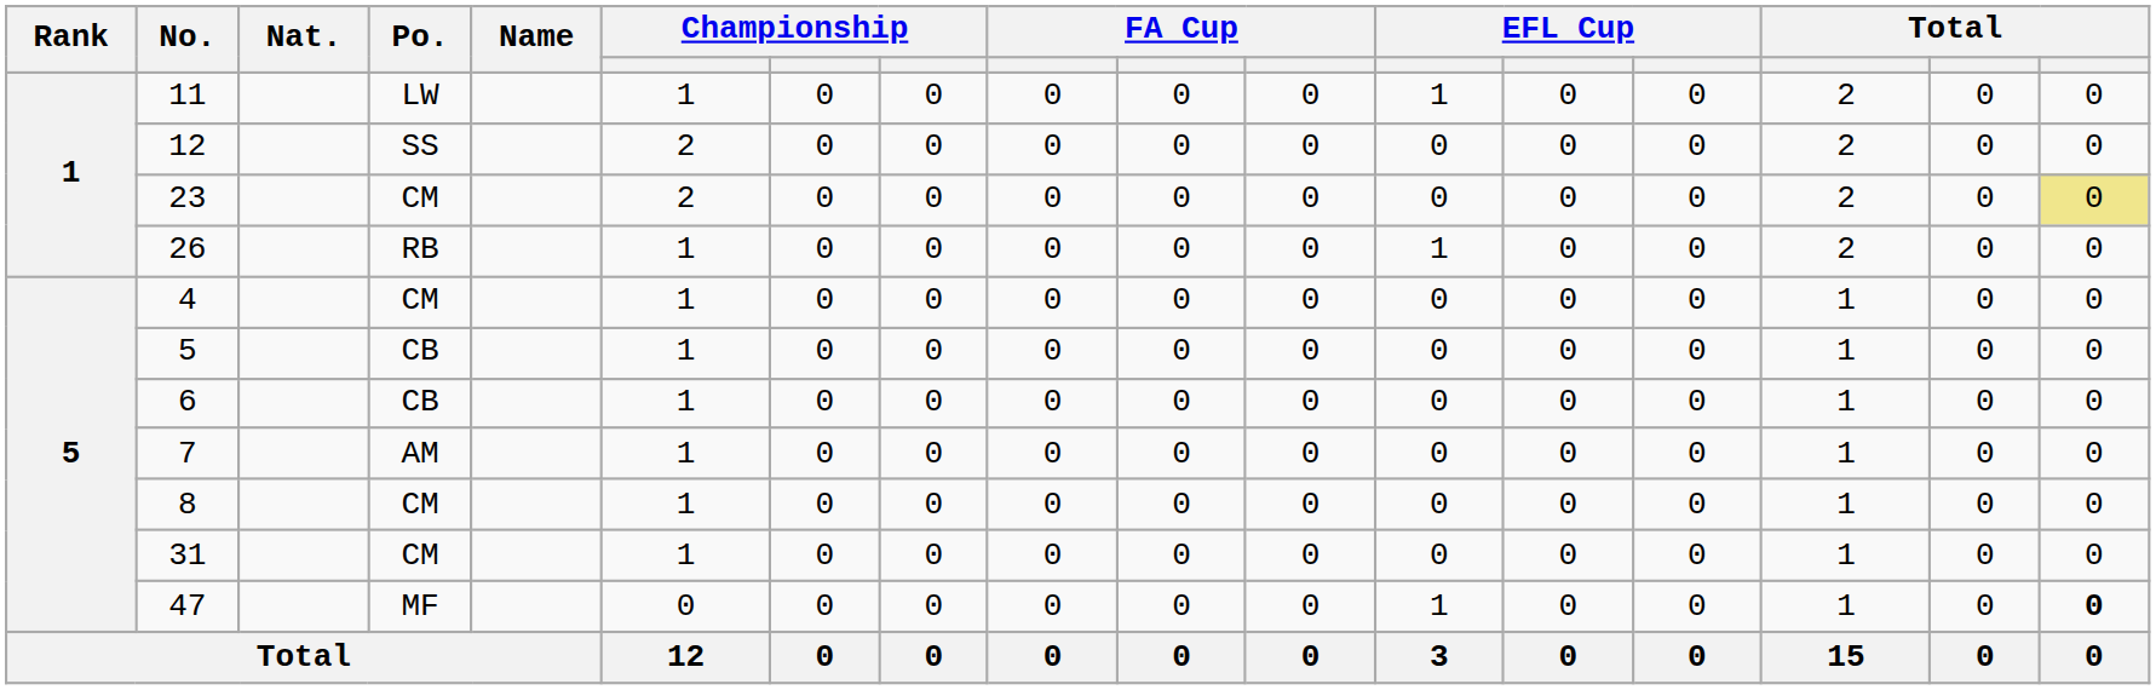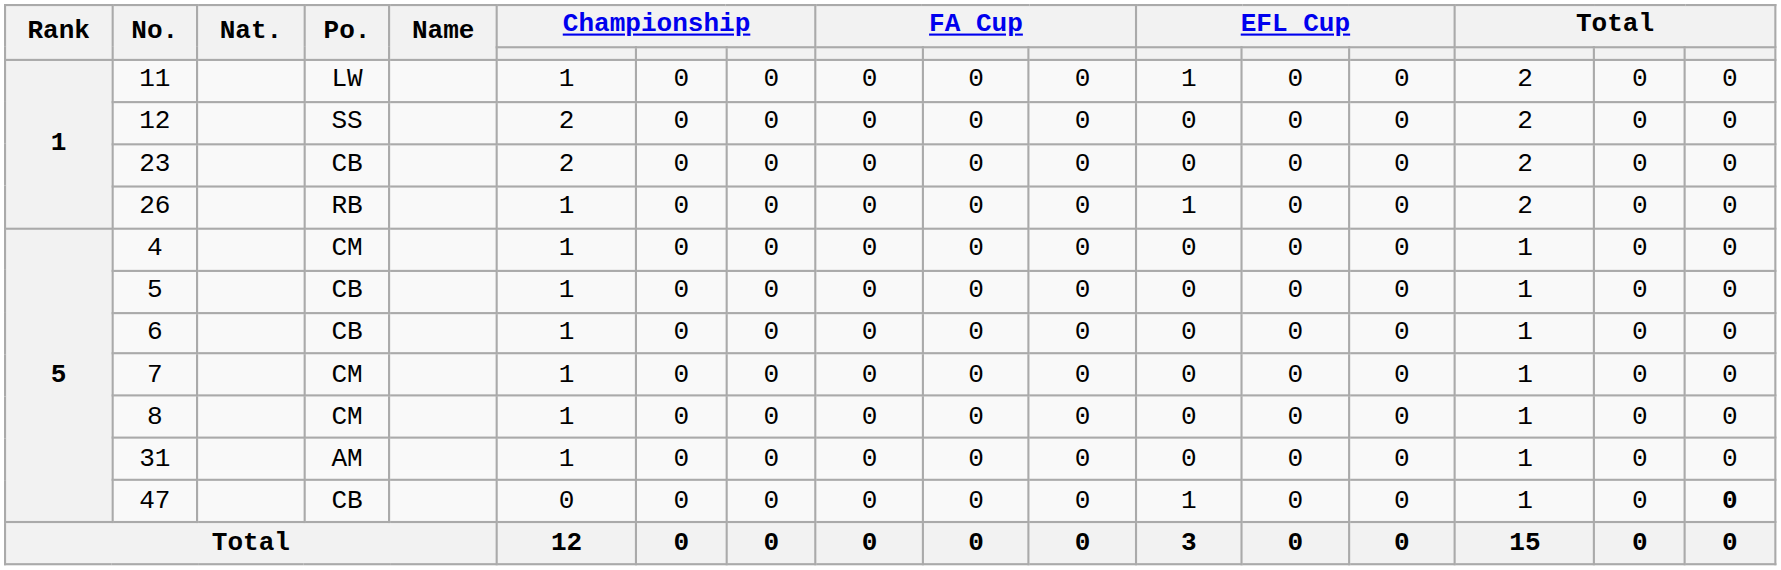 <table class="wikitable" style="text-align:center; font-size:95%; width:95%;">
 <tr>
 <th rowspan=2>Rank</th>
 <th rowspan=2>No.</th>
 <th rowspan=2>Nat.</th>
 <th rowspan=2>Po.</th>
 <th rowspan=2>Name</th>
 <th colspan=3 width=100px><a href='#'>Championship</a></th>
 <th colspan=3 width=100px><a href='#'>FA Cup</a></th>
 <th colspan=3 width=100px><a href='#'>EFL Cup</a></th>
 <th colspan=3 width=100px>Total</th>
 </tr>
 <tr>
 <th></th>
 <th></th>
 <th></th>
 <th></th>
 <th></th>
 <th></th>
 <th></th>
 <th></th>
 <th></th>
 <th></th>
 <th></th>
 <th></th>
 </tr>
 <tr>
 <th rowspan=4>1</th>
 <td>11</td>
 <td></td>
 <td>LW</td>
 <td></td>
 <td>1</td>
 <td>0</td>
 <td>0</td>
 <td>0</td>
 <td>0</td>
 <td>0</td>
 <td>1</td>
 <td>0</td>
 <td>0</td>
 <td>2</td>
 <td>0</td>
 <td>0</td>
 </tr>
 <tr>
 <td>12</td>
 <td></td>
 <td>SS</td>
 <td></td>
 <td>2</td>
 <td>0</td>
 <td>0</td>
 <td>0</td>
 <td>0</td>
 <td>0</td>
 <td>0</td>
 <td>0</td>
 <td>0</td>
 <td>2</td>
 <td>0</td>
 <td>0</td>
 </tr>
 <tr>
 <td>23</td>
 <td></td>
-<td>CM</td>
+<td>CB</td>
 <td></td>
 <td>2</td>
 <td>0</td>
 <td>0</td>
 <td>0</td>
 <td>0</td>
 <td>0</td>
 <td>0</td>
 <td>0</td>
 <td>0</td>
 <td>2</td>
 <td>0</td>
-<td style="background: khaki;">0</td>
+<td>0</td>
 </tr>
 <tr>
 <td>26</td>
 <td></td>
 <td>RB</td>
 <td></td>
 <td>1</td>
 <td>0</td>
 <td>0</td>
 <td>0</td>
 <td>0</td>
 <td>0</td>
 <td>1</td>
 <td>0</td>
 <td>0</td>
 <td>2</td>
 <td>0</td>
 <td>0</td>
 </tr>
 <tr>
 <th rowspan=7>5</th>
 <td>4</td>
 <td></td>
 <td>CM</td>
 <td></td>
 <td>1</td>
 <td>0</td>
 <td>0</td>
 <td>0</td>
 <td>0</td>
 <td>0</td>
 <td>0</td>
 <td>0</td>
 <td>0</td>
 <td>1</td>
 <td>0</td>
 <td>0</td>
 </tr>
 <tr>
 <td>5</td>
 <td></td>
 <td>CB</td>
 <td></td>
 <td>1</td>
 <td>0</td>
 <td>0</td>
 <td>0</td>
 <td>0</td>
 <td>0</td>
 <td>0</td>
 <td>0</td>
 <td>0</td>
 <td>1</td>
 <td>0</td>
 <td>0</td>
 </tr>
 <tr>
 <td>6</td>
 <td></td>
 <td>CB</td>
 <td></td>
 <td>1</td>
 <td>0</td>
 <td>0</td>
 <td>0</td>
 <td>0</td>
 <td>0</td>
 <td>0</td>
 <td>0</td>
 <td>0</td>
 <td>1</td>
 <td>0</td>
 <td>0</td>
 </tr>
 <tr>
 <td>7</td>
 <td></td>
-<td>AM</td>
+<td>CM</td>
 <td></td>
 <td>1</td>
 <td>0</td>
 <td>0</td>
 <td>0</td>
 <td>0</td>
 <td>0</td>
 <td>0</td>
 <td>0</td>
 <td>0</td>
 <td>1</td>
 <td>0</td>
 <td>0</td>
 </tr>
 <tr>
 <td>8</td>
 <td></td>
 <td>CM</td>
 <td></td>
 <td>1</td>
 <td>0</td>
 <td>0</td>
 <td>0</td>
 <td>0</td>
 <td>0</td>
 <td>0</td>
 <td>0</td>
 <td>0</td>
 <td>1</td>
 <td>0</td>
 <td>0</td>
 </tr>
 <tr>
 <td>31</td>
 <td></td>
-<td>CM</td>
+<td>AM</td>
 <td></td>
 <td>1</td>
 <td>0</td>
 <td>0</td>
 <td>0</td>
 <td>0</td>
 <td>0</td>
 <td>0</td>
 <td>0</td>
 <td>0</td>
 <td>1</td>
 <td>0</td>
 <td>0</td>
 </tr>
 <tr>
 <td>47</td>
 <td></td>
-<td>MF</td>
+<td>CB</td>
 <td></td>
 <td>0</td>
 <td>0</td>
 <td>0</td>
 <td>0</td>
 <td>0</td>
 <td>0</td>
 <td>1</td>
 <td>0</td>
 <td>0</td>
 <td>1</td>
 <td>0</td>
 <td><strong>0</strong></td>
 </tr>
 <tr>
 <th colspan=5>Total</th>
 <th>12</th>
 <th>0</th>
 <th>0</th>
 <th>0</th>
 <th>0</th>
 <th>0</th>
 <th>3</th>
 <th>0</th>
 <th>0</th>
 <th>15</th>
 <th>0</th>
 <th>0</th>
 </tr>
 </table>
